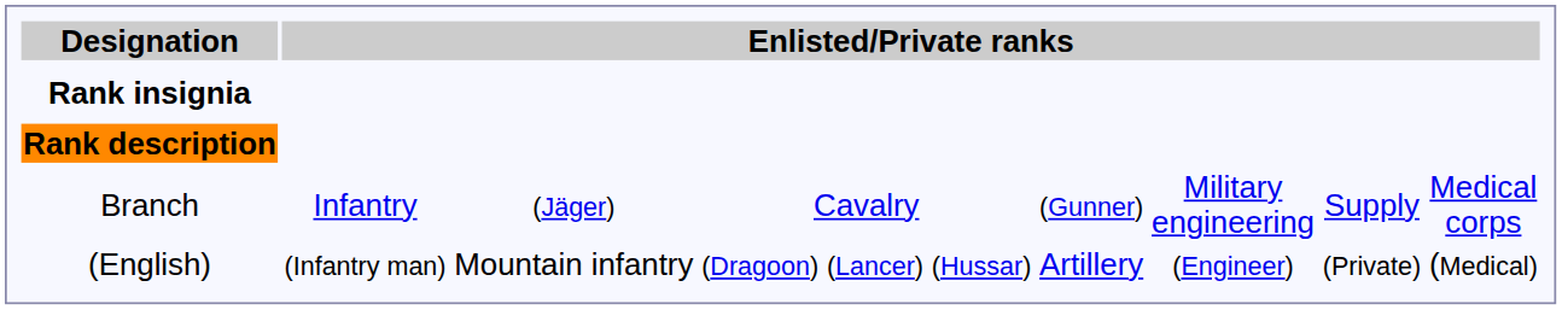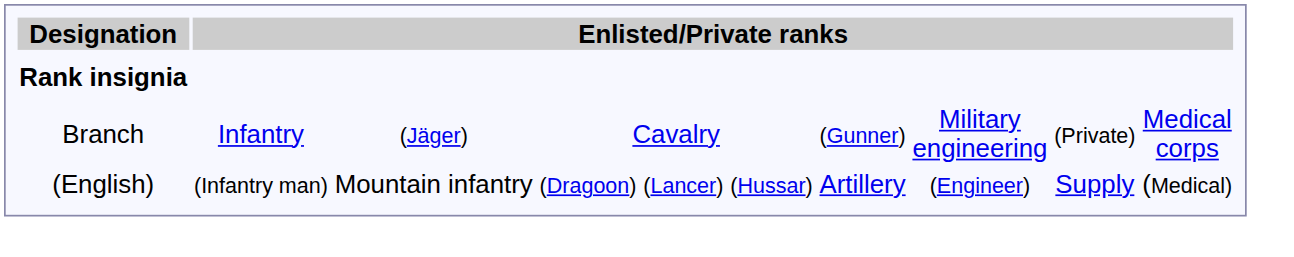 <table style="border:1px solid #8888aa; background-color:#f7f8ff; padding:5px; font-size:95%; margin: 0px 12px 12px 0px;">
 <tr bgcolor="#CCCCCC">
 <th>Designation</th>
 <th colspan=9><strong>Enlisted/Private ranks</strong></th>
 </tr>
 <tr align="center">
 <th></th>
 <th rowspan=3></th>
 <th rowspan=3></th>
 <th rowspan=3></th>
 <th rowspan=3></th>
 <th rowspan=3></th>
 <th rowspan=3></th>
 <th rowspan=3></th>
 <th rowspan=3></th>
 <th rowspan=3></th>
 </tr>
 <tr align="center">
 <th rowspan=1>Rank insignia</th>
 </tr>
 <tr align="center">
 <th></th>
 </tr>
 <tr align="center">
-<th style="background:#ff8800; color:black;">Rank description</th>
-<td></td>
-<td></td>
-<td></td>
-<td></td>
-<td></td>
-<td></td>
-<td></td>
-<td></td>
-<td></td>
-</tr>
-<tr align="center">
 <td>Branch</td>
 <td><a href='#'>Infantry</a></td>
 <td><small>(<a href='#'>Jäger</a>)</small></td>
 <td colspan=3><a href='#'>Cavalry</a></td>
 <td><small>(<a href='#'>Gunner</a>)</small></td>
 <td><a href='#'>Military<br>engineering</a></td>
-<td><a href='#'>Supply</a></td>
+<td><small>(Private)</small></td>
 <td><a href='#'>Medical<br>corps</a></td>
 </tr>
 <tr align="center">
 <td>(English)</td>
 <td><small>(Infantry man)</small></td>
 <td>Mountain infantry</td>
 <td><small>(<a href='#'>Dragoon</a>)</small></td>
 <td><small>(<a href='#'>Lancer</a>)</small></td>
 <td><small>(<a href='#'>Hussar</a>)</small></td>
 <td><a href='#'>Artillery</a></td>
 <td><small>(<a href='#'>Engineer</a>)</small></td>
-<td><small>(Private)</small></td>
+<td><a href='#'>Supply</a></td>
 <td>(<small>Medical)</small></td>
 </tr>
 <tr align="center">
 </tr>
 </table>
